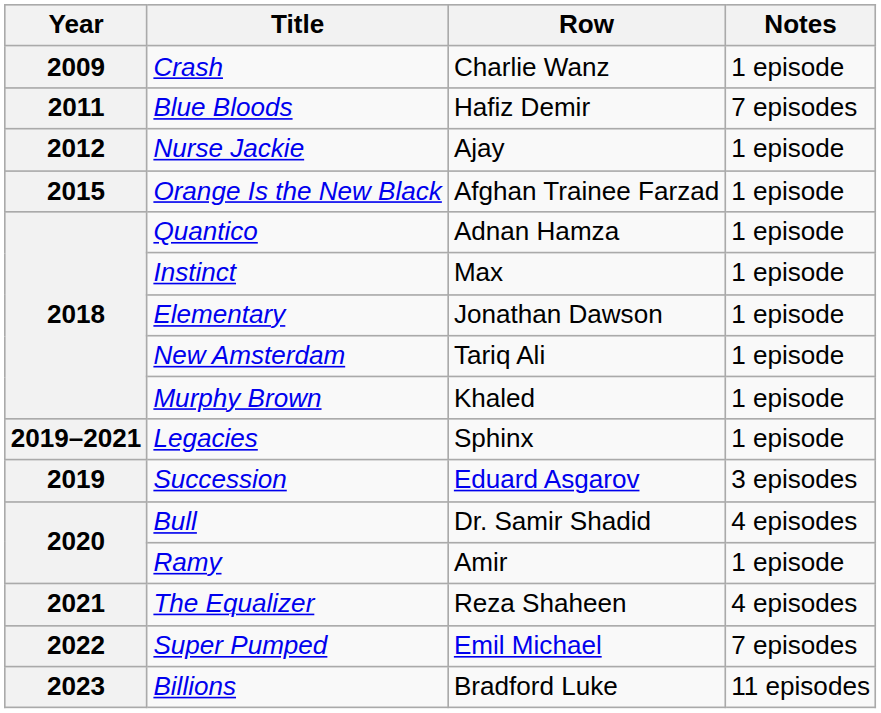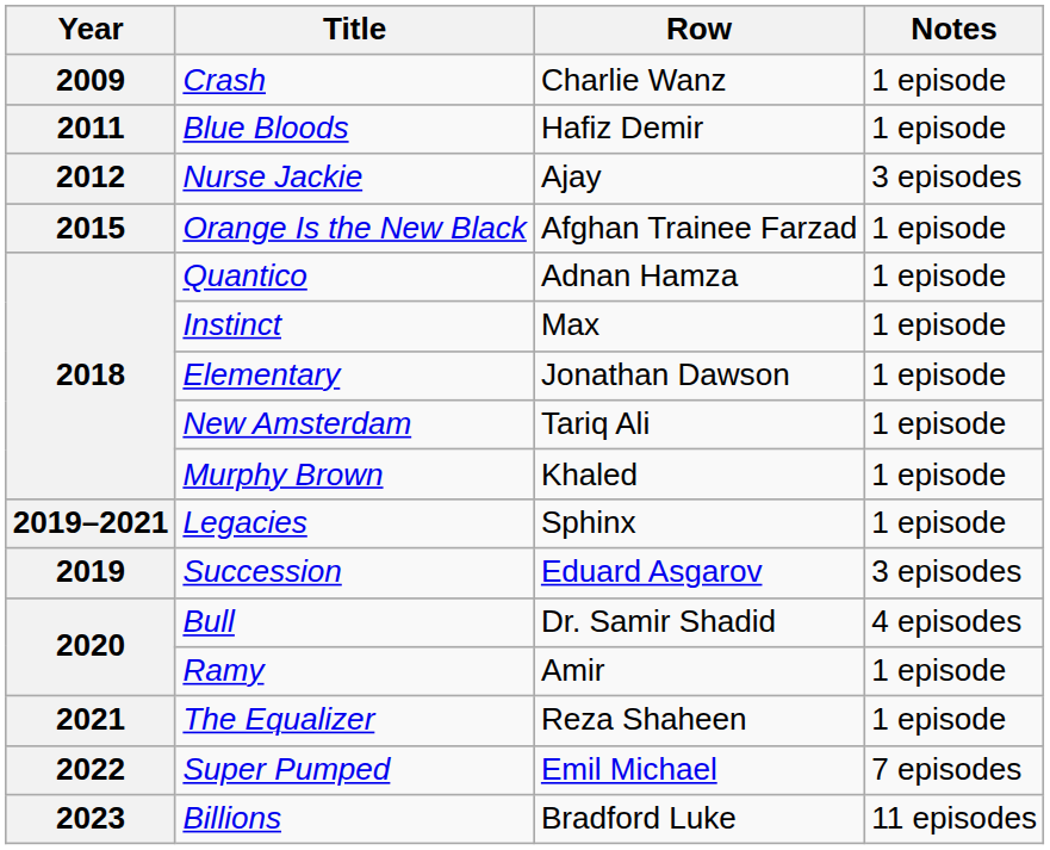 <table class="wikitable plainrowheaders">
 <tr>
 <th scope="col">Year</th>
 <th scope="col">Title</th>
 <th scope="col">Row</th>
 <th scope="col">Notes</th>
 </tr>
 <tr>
 <th scope="row">2009</th>
 <td><em><a href='#'>Crash</a></em></td>
 <td>Charlie Wanz</td>
 <td>1 episode</td>
 </tr>
 <tr>
 <th scope="row">2011</th>
 <td><em><a href='#'>Blue Bloods</a></em></td>
 <td>Hafiz Demir</td>
-<td>7 episodes</td>
+<td>1 episode</td>
 </tr>
 <tr>
 <th scope="row">2012</th>
 <td><em><a href='#'>Nurse Jackie</a></em></td>
 <td>Ajay</td>
-<td>1 episode</td>
+<td>3 episodes</td>
 </tr>
 <tr>
 <th scope="row">2015</th>
 <td><em><a href='#'>Orange Is the New Black</a></em></td>
 <td>Afghan Trainee Farzad</td>
 <td>1 episode</td>
 </tr>
 <tr>
 <th scope="row" rowspan="5">2018</th>
 <td><em><a href='#'>Quantico</a></em></td>
 <td>Adnan Hamza</td>
 <td>1 episode</td>
 </tr>
 <tr>
 <td><em><a href='#'>Instinct</a></em></td>
 <td>Max</td>
 <td>1 episode</td>
 </tr>
 <tr>
 <td><em><a href='#'>Elementary</a></em></td>
 <td>Jonathan Dawson</td>
 <td>1 episode</td>
 </tr>
 <tr>
 <td><em><a href='#'>New Amsterdam</a></em></td>
 <td>Tariq Ali</td>
 <td>1 episode</td>
 </tr>
 <tr>
 <td><em><a href='#'>Murphy Brown</a></em></td>
 <td>Khaled</td>
 <td>1 episode</td>
 </tr>
 <tr>
 <th scope="row">2019–2021</th>
 <td><em><a href='#'>Legacies</a></em></td>
 <td>Sphinx</td>
 <td>1 episode</td>
 </tr>
 <tr>
 <th scope="row">2019</th>
 <td><em><a href='#'>Succession</a></em></td>
 <td><a href='#'>Eduard Asgarov</a></td>
 <td>3 episodes</td>
 </tr>
 <tr>
 <th scope="row" rowspan="2">2020</th>
 <td><em><a href='#'>Bull</a></em></td>
 <td>Dr. Samir Shadid</td>
 <td>4 episodes</td>
 </tr>
 <tr>
 <td><em><a href='#'>Ramy</a></em></td>
 <td>Amir</td>
 <td>1 episode</td>
 </tr>
 <tr>
 <th scope="row">2021</th>
 <td><em><a href='#'>The Equalizer</a></em></td>
 <td>Reza Shaheen</td>
-<td>4 episodes</td>
+<td>1 episode</td>
 </tr>
 <tr>
 <th scope="row">2022</th>
 <td><em><a href='#'>Super Pumped</a></em></td>
 <td><a href='#'>Emil Michael</a></td>
 <td>7 episodes</td>
 </tr>
 <tr>
 <th scope="row">2023</th>
 <td><em><a href='#'>Billions</a></em></td>
 <td>Bradford Luke</td>
 <td>11 episodes</td>
 </tr>
 </table>
